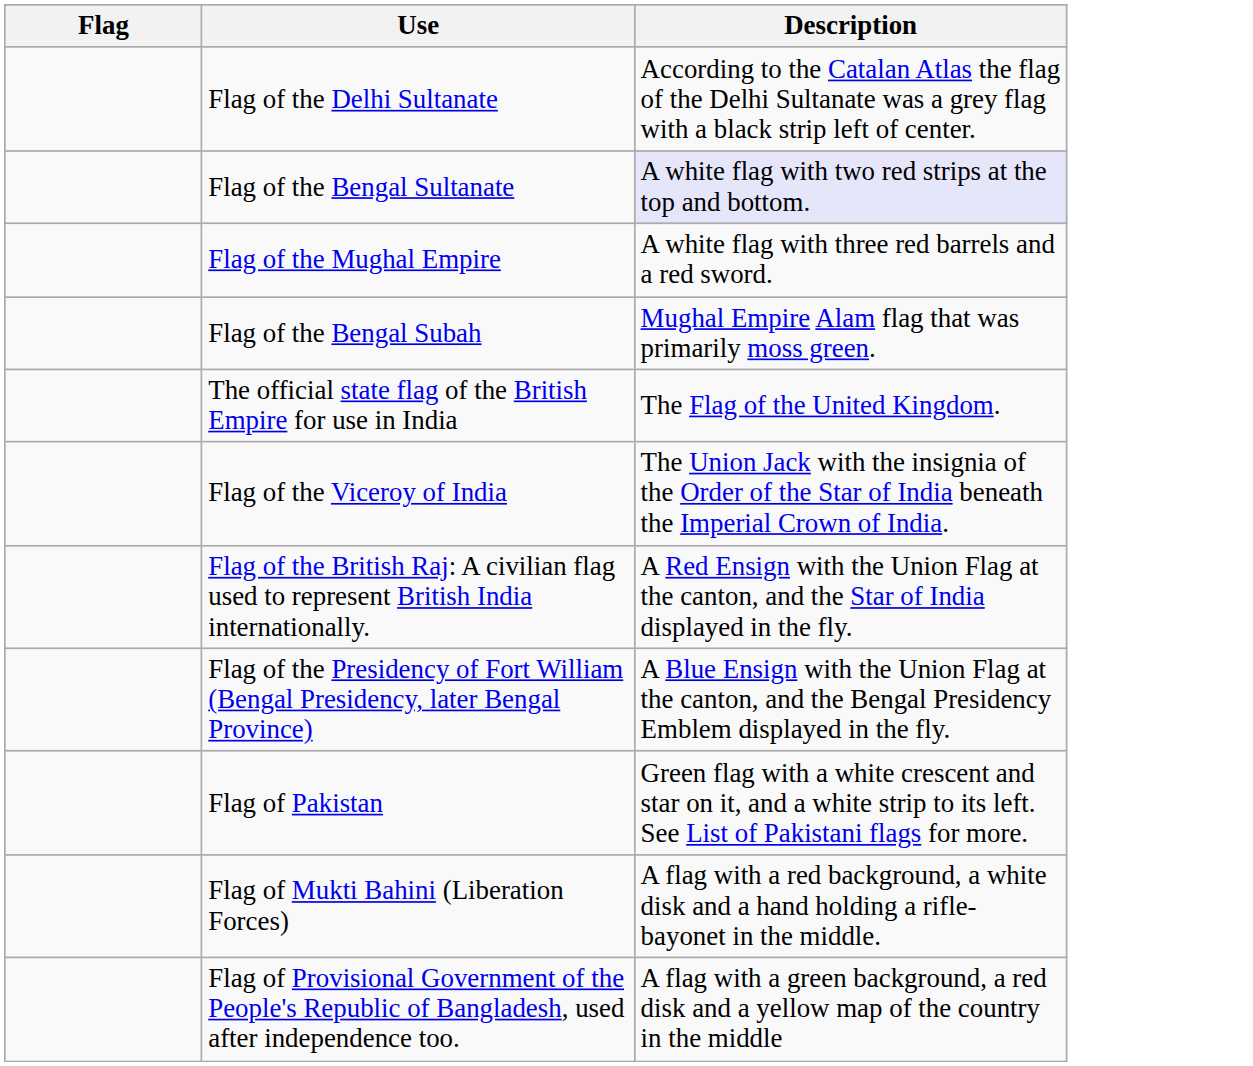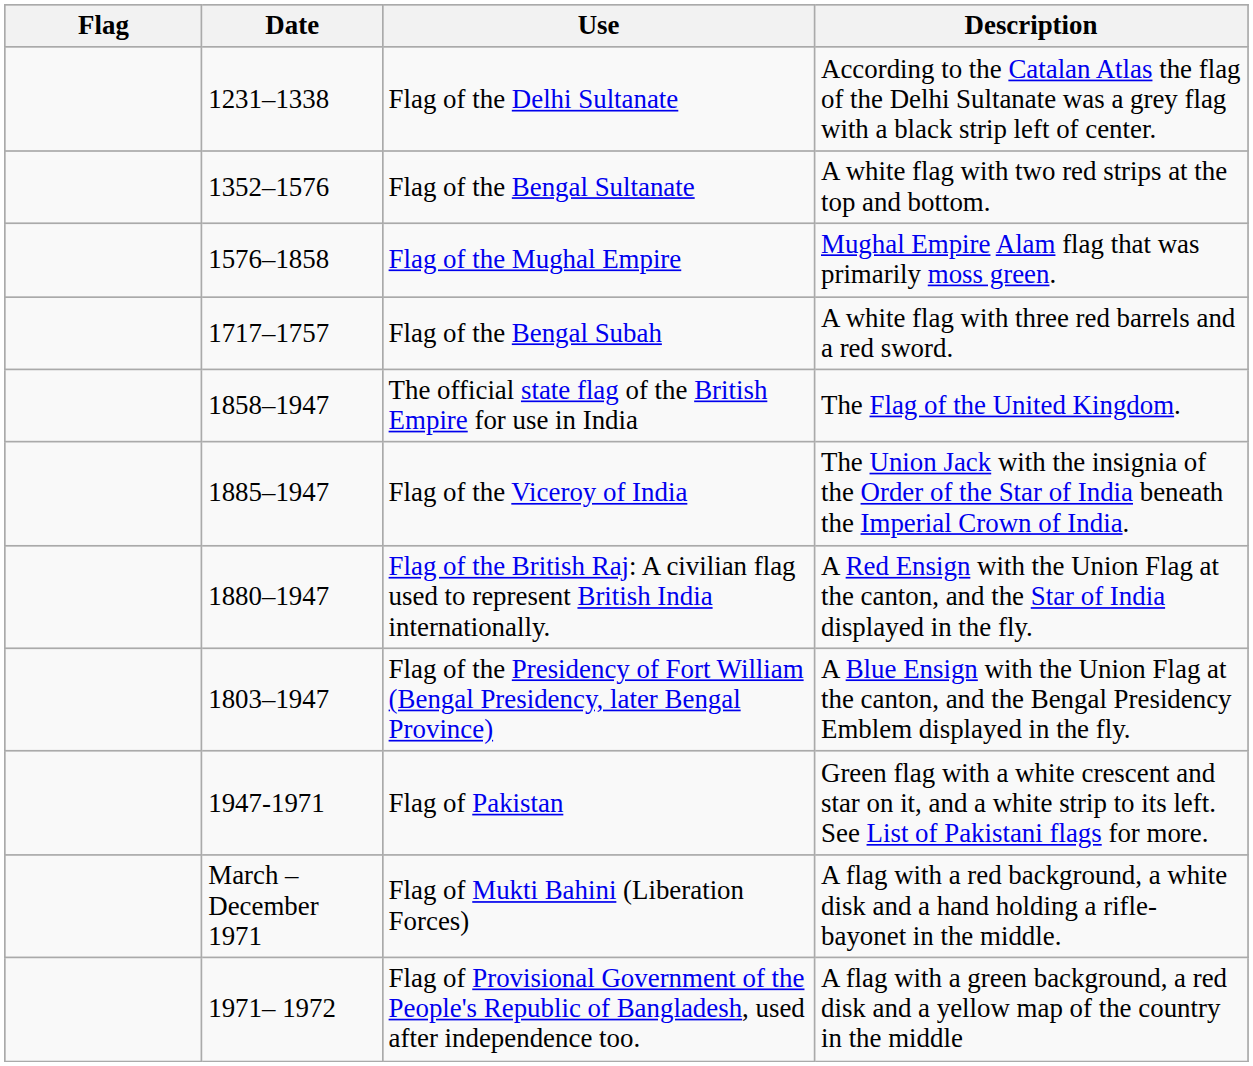 <table class="wikitable">
 <tr>
 <th style="width:110px;">Flag</th>
+<th style="width:100px;">Date</th>
 <th style="width:250px;">Use</th>
 <th style="width:250px;">Description</th>
 </tr>
 <tr>
 <td></td>
+<td>1231–1338</td>
 <td>Flag of the <a href='#'>Delhi Sultanate</a></td>
 <td>According to the <a href='#'>Catalan Atlas</a> the flag of the Delhi Sultanate was  a grey flag with a black strip left of center.</td>
 </tr>
 <tr>
 <td></td>
+<td>1352–1576</td>
 <td>Flag of the <a href='#'>Bengal Sultanate</a></td>
-<td style="background: lavender;">A white flag with two red strips at the top and bottom.</td>
+<td>A white flag with two red strips at the top and bottom.</td>
 </tr>
 <tr>
 <td></td>
+<td>1576–1858</td>
 <td><a href='#'>Flag of the Mughal Empire</a></td>
+<td><a href='#'>Mughal Empire</a> <a href='#'>Alam</a> flag that was primarily <a href='#'>moss green</a>.</td>
+</tr>
+<tr>
+<td></td>
+<td>1717–1757</td>
+<td>Flag of the <a href='#'>Bengal Subah</a></td>
 <td>A white flag with three red barrels and a red sword.</td>
 </tr>
 <tr>
 <td></td>
-<td>Flag of the <a href='#'>Bengal Subah</a></td>
-<td><a href='#'>Mughal Empire</a> <a href='#'>Alam</a> flag that was primarily <a href='#'>moss green</a>.</td>
-</tr>
-<tr>
-<td></td>
+<td>1858–1947</td>
 <td>The official <a href='#'>state flag</a> of the <a href='#'>British Empire</a> for use in India</td>
 <td>The <a href='#'>Flag of the United Kingdom</a>.</td>
 </tr>
 <tr>
 <td></td>
+<td>1885–1947</td>
 <td>Flag of the <a href='#'>Viceroy of India</a></td>
 <td>The <a href='#'>Union Jack</a> with the insignia of the <a href='#'>Order of the Star of India</a> beneath the <a href='#'>Imperial Crown of India</a>.</td>
 </tr>
 <tr>
 <td></td>
+<td>1880–1947</td>
 <td><a href='#'>Flag of the British Raj</a>: A civilian flag used to represent <a href='#'>British India</a> internationally.</td>
 <td>A <a href='#'>Red Ensign</a> with the Union Flag at the canton, and the <a href='#'>Star of India</a> displayed in the fly.</td>
 </tr>
 <tr>
 <td></td>
+<td>1803–1947</td>
 <td>Flag of the <a href='#'>Presidency of Fort William (Bengal Presidency, later Bengal Province)</a></td>
 <td>A <a href='#'>Blue Ensign</a> with the Union Flag at the canton, and the Bengal Presidency Emblem displayed in the fly.</td>
 </tr>
 <tr>
 <td></td>
+<td>1947-1971</td>
 <td>Flag of <a href='#'>Pakistan</a></td>
 <td>Green flag with a white crescent and star on it, and a white strip to its left. See <a href='#'>List of Pakistani flags</a> for more.</td>
 </tr>
 <tr>
 <td></td>
+<td>March – December 1971</td>
 <td>Flag of   <a href='#'>Mukti Bahini</a> (Liberation Forces)</td>
 <td>A flag with a red background, a white disk and a hand holding a rifle- bayonet in the middle.</td>
 </tr>
 <tr>
 <td></td>
+<td>1971– 1972</td>
 <td>Flag of <a href='#'>Provisional Government of the People's Republic of Bangladesh</a>, used after independence too.</td>
 <td>A flag with a green background, a red disk and a yellow map of the country in the middle</td>
 </tr>
 </table>
